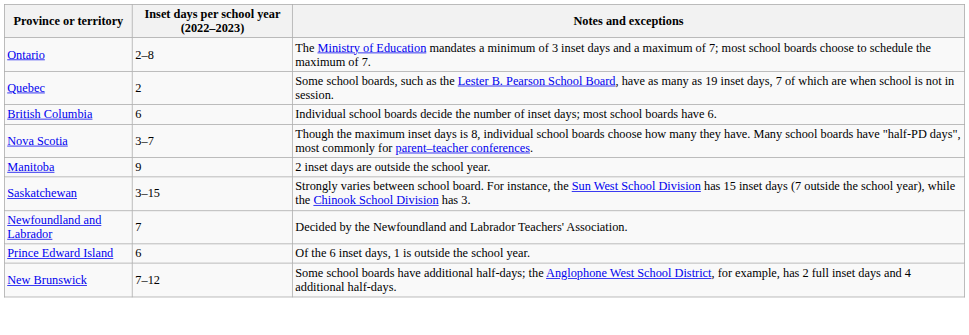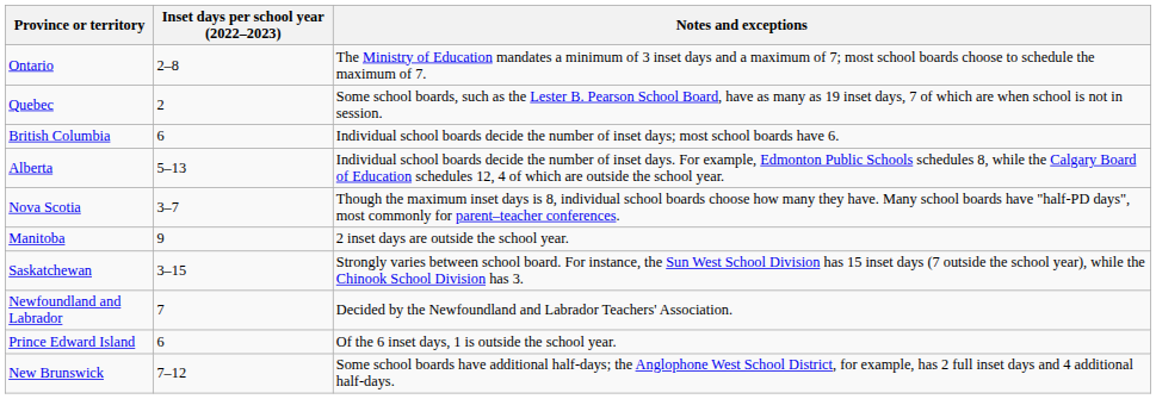 <table class="wikitable">
 <tr>
 <th>Province or territory</th>
 <th>Inset days per school year (2022–2023)</th>
 <th>Notes and exceptions</th>
 </tr>
 <tr>
 <td><a href='#'>Ontario</a></td>
 <td>2–8</td>
 <td>The <a href='#'>Ministry of Education</a> mandates a minimum of 3 inset days and a maximum of 7; most school boards choose to schedule the maximum of 7.</td>
 </tr>
 <tr>
 <td><a href='#'>Quebec</a></td>
 <td>2</td>
 <td>Some school boards, such as the <a href='#'>Lester B. Pearson School Board</a>, have as many as 19 inset days, 7 of which are when school is not in session.</td>
 </tr>
 <tr>
 <td><a href='#'>British Columbia</a></td>
 <td>6</td>
 <td>Individual school boards decide the number of inset days; most school boards have 6.</td>
+</tr>
+<tr>
+<td><a href='#'>Alberta</a></td>
+<td>5–13</td>
+<td>Individual school boards decide the number of inset days. For example, <a href='#'>Edmonton Public Schools</a> schedules 8, while the <a href='#'>Calgary Board of Education</a> schedules 12, 4 of which are outside the school year.</td>
 </tr>
 <tr>
 <td><a href='#'>Nova Scotia</a></td>
 <td>3–7</td>
 <td>Though the maximum inset days is 8, individual school boards choose how many they have. Many school boards have "half-PD days", most commonly for <a href='#'>parent–teacher conferences</a>.</td>
 </tr>
 <tr>
 <td><a href='#'>Manitoba</a></td>
 <td>9</td>
 <td>2 inset days are outside the school year.</td>
 </tr>
 <tr>
 <td><a href='#'>Saskatchewan</a></td>
 <td>3–15</td>
 <td>Strongly varies between school board. For instance, the <a href='#'>Sun West School Division</a> has 15 inset days (7 outside the school year), while the <a href='#'>Chinook School Division</a> has 3.</td>
 </tr>
 <tr>
 <td><a href='#'>Newfoundland and Labrador</a></td>
 <td>7</td>
 <td>Decided by the Newfoundland and Labrador Teachers' Association.</td>
 </tr>
 <tr>
 <td><a href='#'>Prince Edward Island</a></td>
 <td>6</td>
 <td>Of the 6 inset days, 1 is outside the school year.</td>
 </tr>
 <tr>
 <td><a href='#'>New Brunswick</a></td>
 <td>7–12</td>
 <td>Some school boards have additional half-days; the <a href='#'>Anglophone West School District</a>, for example, has 2 full inset days and 4 additional half-days.</td>
 </tr>
 </table>
